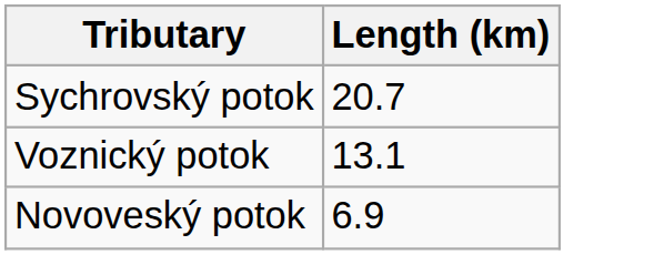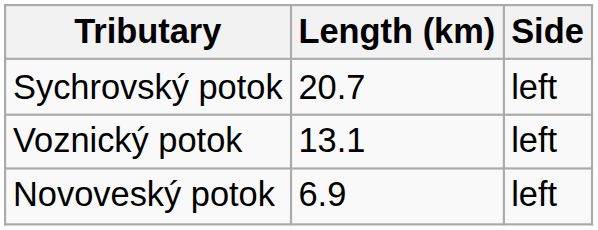 <table class="wikitable">
 <tr>
 <th>Tributary</th>
 <th>Length (km)</th>
+<th>Side</th>
 </tr>
 <tr>
 <td>Sychrovský potok</td>
 <td>20.7</td>
+<td>left</td>
 </tr>
 <tr>
 <td>Voznický potok</td>
 <td>13.1</td>
+<td>left</td>
 </tr>
 <tr>
 <td>Novoveský potok</td>
 <td>6.9</td>
+<td>left</td>
 </tr>
 </table>
